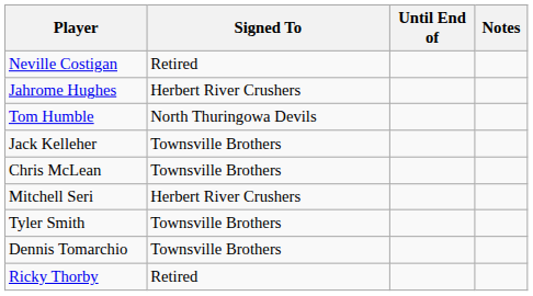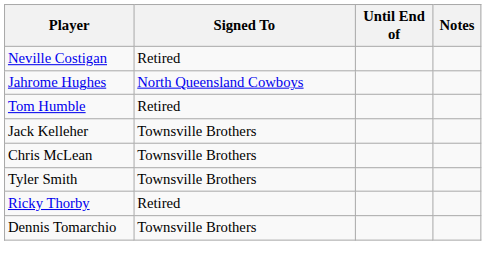 <table class="wikitable" style="font-size:90%">
 <tr style="background:#efefef;">
 <th style="width:120px;">Player</th>
 <th style="width:210px;">Signed To</th>
 <th style="width:70px;">Until End of</th>
 <th style="width:40px;">Notes</th>
 </tr>
 <tr>
 <td><a href='#'>Neville Costigan</a></td>
 <td>Retired</td>
 <td></td>
 <td></td>
 </tr>
 <tr>
 <td><a href='#'>Jahrome Hughes</a></td>
-<td> Herbert River Crushers</td>
+<td> <a href='#'>North Queensland Cowboys</a></td>
 <td></td>
 <td></td>
 </tr>
 <tr>
 <td><a href='#'>Tom Humble</a></td>
-<td> North Thuringowa Devils</td>
+<td>Retired</td>
 <td></td>
 <td></td>
 </tr>
 <tr>
 <td>Jack Kelleher</td>
 <td> Townsville Brothers</td>
 <td></td>
 <td></td>
 </tr>
 <tr>
 <td>Chris McLean</td>
 <td> Townsville Brothers</td>
 <td></td>
 <td></td>
 </tr>
 <tr>
-<td>Mitchell Seri</td>
-<td> Herbert River Crushers</td>
-<td></td>
-<td></td>
-</tr>
-<tr>
 <td>Tyler Smith</td>
-<td> Townsville Brothers</td>
-<td></td>
-<td></td>
-</tr>
-<tr>
-<td>Dennis Tomarchio</td>
 <td> Townsville Brothers</td>
 <td></td>
 <td></td>
 </tr>
 <tr>
 <td><a href='#'>Ricky Thorby</a></td>
 <td>Retired</td>
 <td></td>
 <td></td>
 </tr>
+<tr>
+<td>Dennis Tomarchio</td>
+<td> Townsville Brothers</td>
+<td></td>
+<td></td>
+</tr>
 </table>
